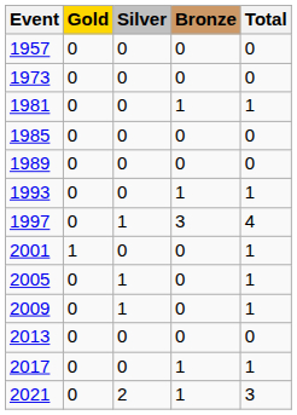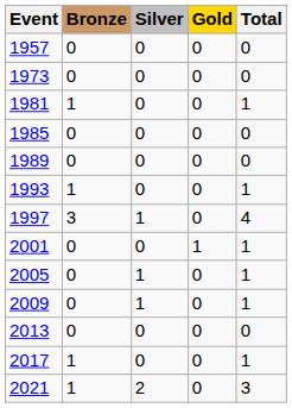 <table class="wikitable">
 <tr>
 <th>Event</th>
+<td style="background:#c96; font-weight:bold;">Bronze</td>
+<td style="background:silver; font-weight:bold;">Silver</td>
 <td style="background:gold; font-weight:bold;">Gold</td>
-<td style="background:silver; font-weight:bold;">Silver</td>
-<td style="background:#c96; font-weight:bold;">Bronze</td>
 <th>Total</th>
 </tr>
 <tr>
 <td><a href='#'>1957</a></td>
 <td>0</td>
 <td>0</td>
 <td>0</td>
 <td>0</td>
 </tr>
 <tr>
 <td><a href='#'>1973</a></td>
 <td>0</td>
 <td>0</td>
 <td>0</td>
 <td>0</td>
 </tr>
 <tr>
 <td><a href='#'>1981</a></td>
+<td>1</td>
 <td>0</td>
 <td>0</td>
-<td>1</td>
 <td>1</td>
 </tr>
 <tr>
 <td><a href='#'>1985</a></td>
 <td>0</td>
 <td>0</td>
 <td>0</td>
 <td>0</td>
 </tr>
 <tr>
 <td><a href='#'>1989</a></td>
 <td>0</td>
 <td>0</td>
 <td>0</td>
 <td>0</td>
 </tr>
 <tr>
 <td><a href='#'>1993</a></td>
+<td>1</td>
 <td>0</td>
 <td>0</td>
-<td>1</td>
 <td>1</td>
 </tr>
 <tr>
 <td><a href='#'>1997</a></td>
+<td>3</td>
+<td>1</td>
 <td>0</td>
-<td>1</td>
-<td>3</td>
 <td>4</td>
 </tr>
 <tr>
 <td><a href='#'>2001</a></td>
-<td>1</td>
 <td>0</td>
 <td>0</td>
+<td>1</td>
 <td>1</td>
 </tr>
 <tr>
 <td><a href='#'>2005</a></td>
 <td>0</td>
 <td>1</td>
 <td>0</td>
 <td>1</td>
 </tr>
 <tr>
 <td><a href='#'>2009</a></td>
 <td>0</td>
 <td>1</td>
 <td>0</td>
 <td>1</td>
 </tr>
 <tr>
 <td><a href='#'>2013</a></td>
 <td>0</td>
 <td>0</td>
 <td>0</td>
 <td>0</td>
 </tr>
 <tr>
 <td><a href='#'>2017</a></td>
+<td>1</td>
 <td>0</td>
 <td>0</td>
-<td>1</td>
 <td>1</td>
 </tr>
 <tr>
 <td><a href='#'>2021</a></td>
+<td>1</td>
+<td>2</td>
 <td>0</td>
-<td>2</td>
-<td>1</td>
 <td>3</td>
 </tr>
 </table>
